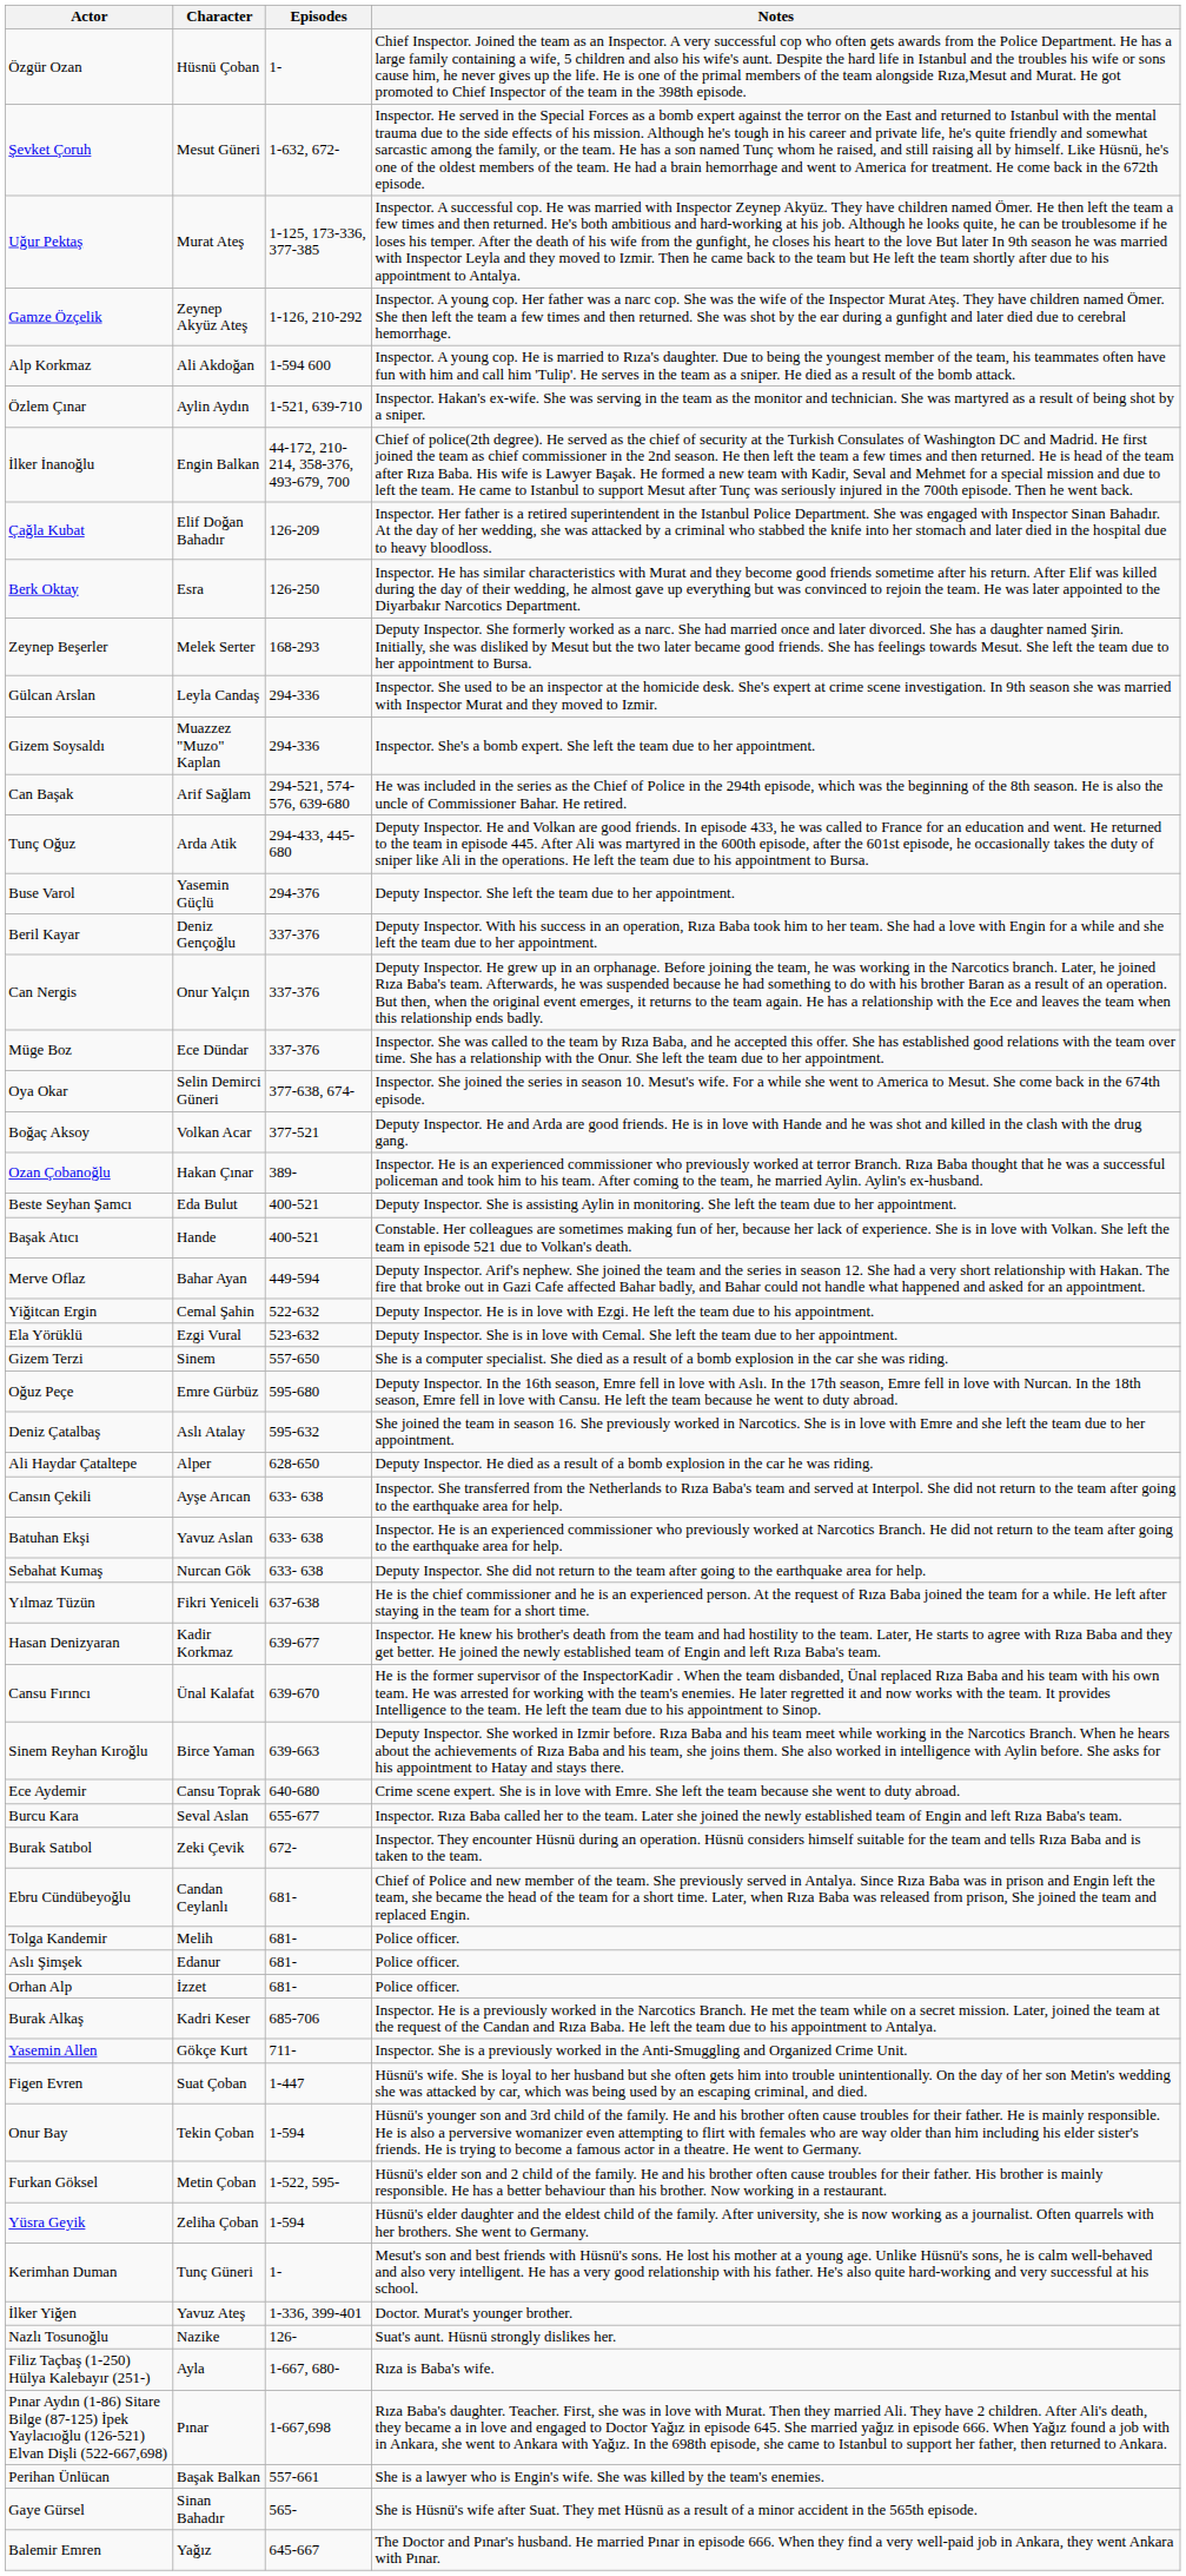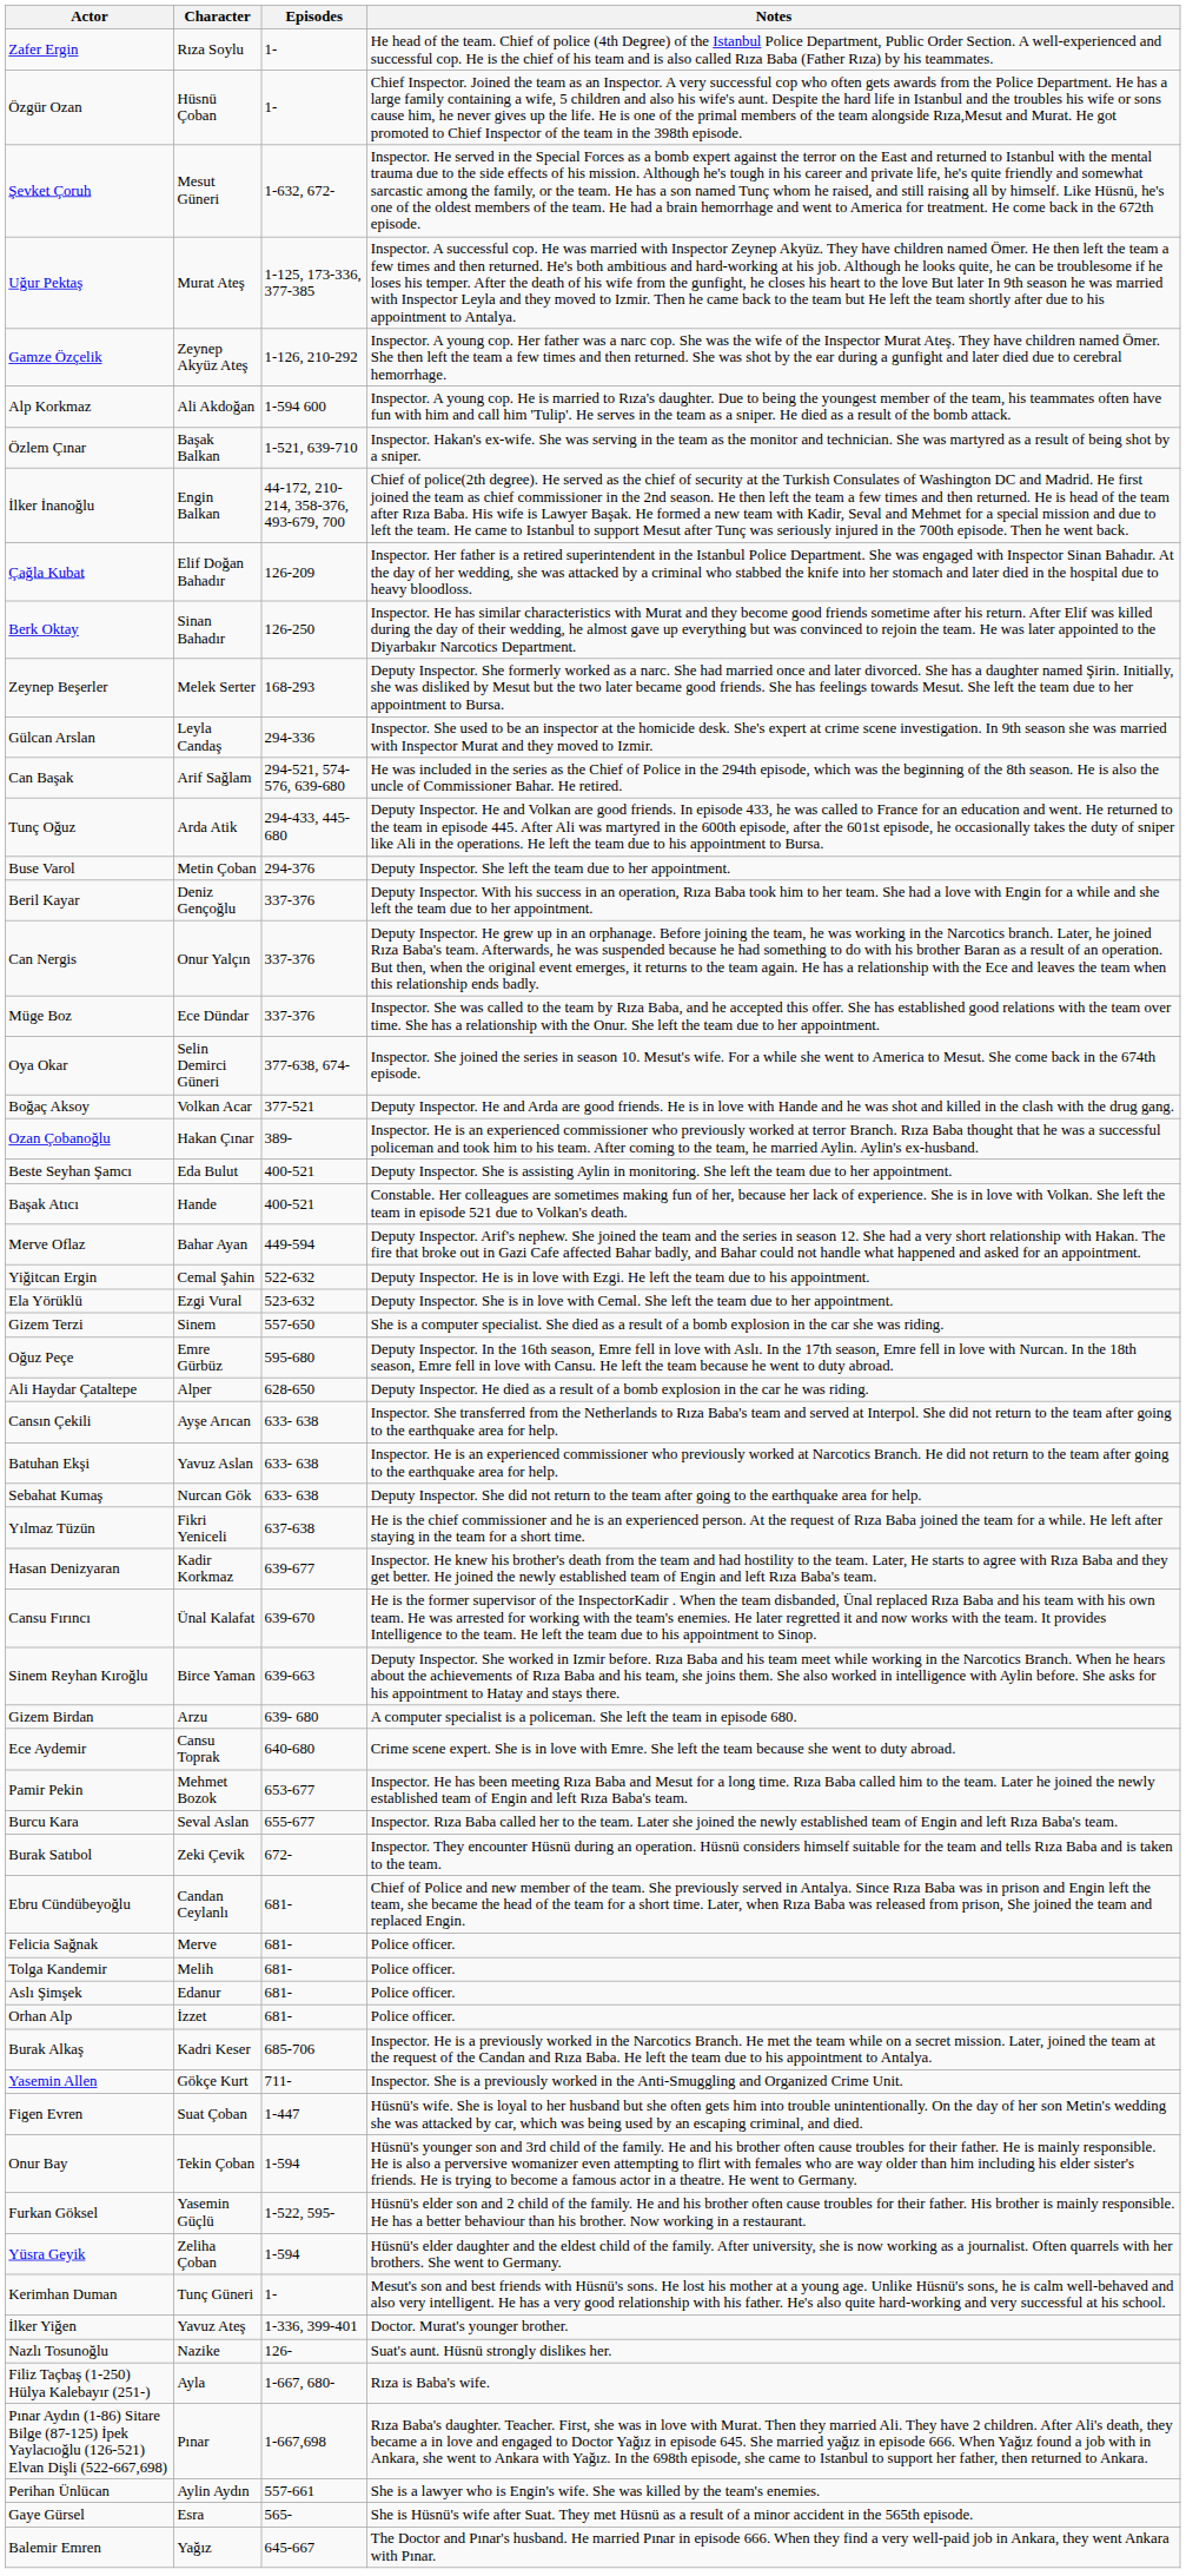 <table class="wikitable">
 <tr>
 <th>Actor</th>
 <th>Character</th>
 <th>Episodes</th>
 <th>Notes</th>
+</tr>
+<tr>
+<td><a href='#'>Zafer Ergin</a></td>
+<td>Rıza Soylu</td>
+<td>1-</td>
+<td>He head of the team. Chief of police (4th Degree) of the <a href='#'>Istanbul</a> Police Department, Public Order Section. A well-experienced and successful cop. He is the chief of his team and is also called Rıza Baba (Father Rıza) by his teammates.</td>
 </tr>
 <tr>
 <td>Özgür Ozan</td>
 <td>Hüsnü Çoban</td>
 <td>1-</td>
 <td>Chief Inspector. Joined the team as an Inspector. A very successful cop who often gets awards from the Police Department. He has a large family containing a wife, 5 children and also his wife's aunt. Despite the hard life in Istanbul and the troubles his wife or sons cause him, he never gives up the life. He is one of the primal members of the team alongside Rıza,Mesut and Murat. He got promoted to Chief Inspector of the team in the 398th episode.</td>
 </tr>
 <tr>
 <td><a href='#'>Şevket Çoruh</a></td>
 <td>Mesut Güneri</td>
 <td>1-632, 672-</td>
 <td>Inspector. He served in the Special Forces as a bomb expert against the terror on the East and returned to Istanbul with the mental trauma due to the side effects of his mission. Although he's tough in his career and private life, he's quite friendly and somewhat sarcastic among the family, or the team. He has a son named Tunç whom he raised, and still raising all by himself. Like Hüsnü, he's one of the oldest members of the team. He had a brain hemorrhage and went to America for treatment. He come back in the 672th episode.</td>
 </tr>
 <tr>
 <td><a href='#'>Uğur Pektaş</a></td>
 <td>Murat Ateş</td>
 <td>1-125, 173-336, 377-385</td>
 <td>Inspector. A successful cop. He was married with Inspector Zeynep Akyüz. They have children named Ömer. He then left the team a few times and then returned. He's both ambitious and hard-working at his job. Although he looks quite, he can be troublesome if he loses his temper. After the death of his wife from the gunfight, he closes his heart to the love But later In 9th season he was married with Inspector Leyla and they moved to Izmir. Then he came back to the team but He left the team shortly after due to his appointment to Antalya.</td>
 </tr>
 <tr>
 <td><a href='#'>Gamze Özçelik</a></td>
 <td>Zeynep Akyüz Ateş</td>
 <td>1-126, 210-292</td>
 <td>Inspector. A young cop. Her father was a narc cop. She was the wife of the Inspector Murat Ateş. They have children named Ömer. She then left the team a few times and then returned. She was shot by the ear during a gunfight and later died due to cerebral hemorrhage.</td>
 </tr>
 <tr>
 <td>Alp Korkmaz</td>
 <td>Ali Akdoğan</td>
 <td>1-594 600</td>
 <td>Inspector. A young cop. He is married to Rıza's daughter. Due to  being the youngest member of the team, his teammates often have fun with him and call him 'Tulip'. He serves in the team as a sniper. He died as a result of the bomb attack.</td>
 </tr>
 <tr>
 <td>Özlem Çınar</td>
-<td>Aylin Aydın</td>
+<td>Başak Balkan</td>
 <td>1-521, 639-710</td>
 <td>Inspector. Hakan's ex-wife. She was serving in the team as the monitor and technician. She was martyred as a result of being shot by a sniper.</td>
 </tr>
 <tr>
 <td>İlker İnanoğlu</td>
 <td>Engin Balkan</td>
 <td>44-172, 210-214, 358-376, 493-679, 700</td>
 <td>Chief of police(2th degree). He served as the chief of security at the Turkish Consulates of Washington DC and Madrid. He first joined the team as chief commissioner in the 2nd season. He then left the team a few times and then returned. He is head of the team after Rıza Baba. His wife is Lawyer Başak. He formed a new team with Kadir, Seval and Mehmet for a special mission and due to left the team. He came to Istanbul to support Mesut after Tunç was seriously injured in the 700th episode. Then he went back.</td>
 </tr>
 <tr>
 <td><a href='#'>Çağla Kubat</a></td>
 <td>Elif Doğan Bahadır</td>
 <td>126-209</td>
 <td>Inspector. Her father is a retired superintendent in the Istanbul Police Department. She was engaged with Inspector Sinan Bahadır. At the day of her wedding, she was attacked by a criminal who stabbed the knife into her stomach and later died in the hospital due to heavy bloodloss.</td>
 </tr>
 <tr>
 <td><a href='#'>Berk Oktay</a></td>
-<td>Esra</td>
+<td>Sinan Bahadır</td>
 <td>126-250</td>
 <td>Inspector. He has similar characteristics with Murat and they become good friends sometime after his return. After Elif was killed during the day of their wedding, he almost gave up everything but was convinced to rejoin the team. He was later appointed to the Diyarbakır Narcotics Department.</td>
 </tr>
 <tr>
 <td>Zeynep Beşerler</td>
 <td>Melek Serter</td>
 <td>168-293</td>
 <td>Deputy Inspector. She formerly worked as a narc. She had married once and later divorced. She has a daughter named Şirin. Initially, she was disliked by Mesut but the two later became good friends. She has feelings towards Mesut. She left the team due to her appointment to Bursa.</td>
 </tr>
 <tr>
 <td>Gülcan Arslan</td>
 <td>Leyla Candaş</td>
 <td>294-336</td>
 <td>Inspector. She used to be an inspector at the homicide desk. She's expert at crime scene investigation. In 9th season she was married with Inspector Murat and they moved to Izmir.</td>
 </tr>
 <tr>
-<td>Gizem Soysaldı</td>
-<td>Muazzez "Muzo" Kaplan</td>
-<td>294-336</td>
-<td>Inspector. She's a bomb expert. She left the team due to her appointment.</td>
-</tr>
-<tr>
 <td>Can Başak</td>
 <td>Arif Sağlam</td>
 <td>294-521, 574-576, 639-680</td>
 <td>He was included in the series as the Chief of Police in the 294th episode, which was the beginning of the 8th season. He is also the uncle of Commissioner Bahar. He retired.</td>
 </tr>
 <tr>
 <td>Tunç Oğuz</td>
 <td>Arda Atik</td>
 <td>294-433, 445-680</td>
 <td>Deputy Inspector. He and Volkan are good friends. In episode 433, he was called to France for an education and went. He returned to the team in episode 445. After Ali was martyred in the 600th episode, after the 601st episode, he occasionally takes the duty of sniper like Ali in the operations. He left the team due to his appointment to Bursa.</td>
 </tr>
 <tr>
 <td>Buse Varol</td>
-<td>Yasemin Güçlü</td>
+<td>Metin Çoban</td>
 <td>294-376</td>
 <td>Deputy Inspector. She left the team due to her appointment.</td>
 </tr>
 <tr>
 <td>Beril Kayar</td>
 <td>Deniz Gençoğlu</td>
 <td>337-376</td>
 <td>Deputy Inspector. With his success in an operation, Rıza Baba took him to her team. She had a love with Engin for a while and she left the team due to her appointment.</td>
 </tr>
 <tr>
 <td>Can Nergis</td>
 <td>Onur Yalçın</td>
 <td>337-376</td>
 <td>Deputy Inspector. He grew up in an orphanage. Before joining the team, he was working in the Narcotics branch. Later, he joined Rıza Baba's team. Afterwards, he was suspended because he had something to do with his brother Baran as a result of an operation. But then, when the original event emerges, it returns to the team again. He has a relationship with the Ece and leaves the team when this relationship ends badly.</td>
 </tr>
 <tr>
 <td>Müge Boz</td>
 <td>Ece Dündar</td>
 <td>337-376</td>
 <td>Inspector. She was called to the team by Rıza Baba, and he accepted this offer. She has established good relations with the team over time. She has a relationship with the Onur. She left the team due to her appointment.</td>
 </tr>
 <tr>
 <td>Oya Okar</td>
 <td>Selin Demirci Güneri</td>
 <td>377-638, 674-</td>
 <td>Inspector. She joined the series in season 10. Mesut's wife. For a while she went to America to Mesut. She come back in the 674th episode.</td>
 </tr>
 <tr>
 <td>Boğaç Aksoy</td>
 <td>Volkan Acar</td>
 <td>377-521</td>
 <td>Deputy Inspector. He and Arda are good friends. He is in love with Hande and he was shot and killed in the clash with the drug gang.</td>
 </tr>
 <tr>
 <td><a href='#'>Ozan Çobanoğlu</a></td>
 <td>Hakan Çınar</td>
 <td>389-</td>
 <td>Inspector. He is an experienced commissioner who previously worked at terror Branch. Rıza Baba thought that he was a successful policeman and took him to his team. After coming to the team, he married Aylin. Aylin's ex-husband.</td>
 </tr>
 <tr>
 <td>Beste Seyhan Şamcı</td>
 <td>Eda Bulut</td>
 <td>400-521</td>
 <td>Deputy Inspector. She is assisting Aylin in monitoring. She left the team due to her appointment.</td>
 </tr>
 <tr>
 <td>Başak Atıcı</td>
 <td>Hande</td>
 <td>400-521</td>
 <td>Constable. Her colleagues are sometimes making fun of her, because her lack of experience. She is in love with Volkan. She left the team in episode 521 due to Volkan's death.</td>
 </tr>
 <tr>
 <td>Merve Oflaz</td>
 <td>Bahar Ayan</td>
 <td>449-594</td>
 <td>Deputy Inspector. Arif's nephew. She joined the team and the series in season 12. She had a very short relationship with Hakan. The fire that broke out in Gazi Cafe affected Bahar badly, and Bahar could not handle what happened and asked for an appointment.</td>
 </tr>
 <tr>
 <td>Yiğitcan Ergin</td>
 <td>Cemal Şahin</td>
 <td>522-632</td>
 <td>Deputy Inspector. He is in love with Ezgi. He left the team due to his appointment.</td>
 </tr>
 <tr>
 <td>Ela Yörüklü</td>
 <td>Ezgi Vural</td>
 <td>523-632</td>
 <td>Deputy Inspector. She is in love with Cemal. She left the team due to her appointment.</td>
 </tr>
 <tr>
 <td>Gizem Terzi</td>
 <td>Sinem</td>
 <td>557-650</td>
 <td>She is a computer specialist. She died as a result of a bomb explosion in the car she was riding.</td>
 </tr>
 <tr>
 <td>Oğuz Peçe</td>
 <td>Emre Gürbüz</td>
 <td>595-680</td>
 <td>Deputy Inspector. In the 16th season, Emre fell in love with Aslı. In the 17th season, Emre fell in love with Nurcan. In the 18th season, Emre fell in love with Cansu. He left the team because he went to duty abroad.</td>
 </tr>
 <tr>
-<td>Deniz Çatalbaş</td>
-<td>Aslı Atalay</td>
-<td>595-632</td>
-<td>She joined the team in season 16. She previously worked in Narcotics. She is in love with Emre and she left the team due to her appointment.</td>
-</tr>
-<tr>
 <td>Ali Haydar Çataltepe</td>
 <td>Alper</td>
 <td>628-650</td>
 <td>Deputy Inspector. He died as a result of a bomb explosion in the car he was riding.</td>
 </tr>
 <tr>
 <td>Cansın Çekili</td>
 <td>Ayşe Arıcan</td>
 <td>633- 638</td>
 <td>Inspector. She transferred from the Netherlands to Rıza Baba's team and served at Interpol. She did not return to the team after going to the earthquake area for help.</td>
 </tr>
 <tr>
 <td>Batuhan Ekşi</td>
 <td>Yavuz Aslan</td>
 <td>633- 638</td>
 <td>Inspector.  He is an experienced commissioner who previously worked at Narcotics Branch. He did not return to the team after going to the earthquake area for help.</td>
 </tr>
 <tr>
 <td>Sebahat Kumaş</td>
 <td>Nurcan Gök</td>
 <td>633- 638</td>
 <td>Deputy Inspector. She did not return to the team after going to the earthquake area for help.</td>
 </tr>
 <tr>
 <td>Yılmaz Tüzün</td>
 <td>Fikri Yeniceli</td>
 <td>637-638</td>
 <td>He is the chief commissioner and he is an experienced person. At the request of Rıza Baba joined the team for a while. He left after staying in the team for a short time.</td>
 </tr>
 <tr>
 <td>Hasan Denizyaran</td>
 <td>Kadir Korkmaz</td>
 <td>639-677</td>
 <td>Inspector. He knew his brother's death from the team and had hostility to the team. Later, He starts to agree with Rıza Baba and they get better. He joined the newly established team of Engin and left Rıza Baba's team.</td>
 </tr>
 <tr>
 <td>Cansu Fırıncı</td>
 <td>Ünal Kalafat</td>
 <td>639-670</td>
 <td>He is the former supervisor of the InspectorKadir . When the team disbanded, Ünal replaced Rıza Baba and his team with his own team. He was arrested for working with the team's enemies. He later regretted it and now works with the team. It provides Intelligence to the team. He left the team due to his appointment to Sinop.</td>
 </tr>
 <tr>
 <td>Sinem Reyhan Kıroğlu</td>
 <td>Birce Yaman</td>
 <td>639-663</td>
 <td>Deputy Inspector. She worked in Izmir before. Rıza Baba and his team meet while working in the Narcotics Branch. When he hears about the achievements of Rıza Baba and his team, she joins them. She also worked in intelligence with  Aylin before. She asks for his appointment to Hatay and stays there.</td>
 </tr>
 <tr>
+<td>Gizem Birdan</td>
+<td>Arzu</td>
+<td>639- 680</td>
+<td>A computer specialist is a policeman. She left the team in episode 680.</td>
+</tr>
+<tr>
 <td>Ece Aydemir</td>
 <td>Cansu Toprak</td>
 <td>640-680</td>
 <td>Crime scene expert. She is in love with Emre. She left the team because she went to duty abroad.</td>
+</tr>
+<tr>
+<td>Pamir Pekin</td>
+<td>Mehmet Bozok</td>
+<td>653-677</td>
+<td>Inspector. He has been meeting Rıza Baba and Mesut for a long time. Rıza Baba called him to the team. Later he joined the newly established team of Engin and left Rıza Baba's team.</td>
 </tr>
 <tr>
 <td>Burcu Kara</td>
 <td>Seval Aslan</td>
 <td>655-677</td>
 <td>Inspector. Rıza Baba called her to the team. Later she joined the newly established team of Engin and left Rıza Baba's team.</td>
 </tr>
 <tr>
 <td>Burak Satıbol</td>
 <td>Zeki Çevik</td>
 <td>672-</td>
 <td>Inspector. They encounter Hüsnü during an operation. Hüsnü considers himself suitable for the team and tells Rıza Baba and is taken to the team.</td>
 </tr>
 <tr>
 <td>Ebru Cündübeyoğlu</td>
 <td>Candan Ceylanlı</td>
 <td>681-</td>
 <td>Chief of Police and new member of the team. She previously served in Antalya. Since Rıza Baba was in prison and Engin left the team, she became the head of the team for a short time. Later, when Rıza Baba was released from prison, She joined the team and replaced Engin.</td>
+</tr>
+<tr>
+<td>Felicia Sağnak</td>
+<td>Merve</td>
+<td>681-</td>
+<td>Police officer.</td>
 </tr>
 <tr>
 <td>Tolga Kandemir</td>
 <td>Melih</td>
 <td>681-</td>
 <td>Police officer.</td>
 </tr>
 <tr>
 <td>Aslı Şimşek</td>
 <td>Edanur</td>
 <td>681-</td>
 <td>Police officer.</td>
 </tr>
 <tr>
 <td>Orhan Alp</td>
 <td>İzzet</td>
 <td>681-</td>
 <td>Police officer.</td>
 </tr>
 <tr>
 <td>Burak Alkaş</td>
 <td>Kadri Keser</td>
 <td>685-706</td>
 <td>Inspector. He is a previously worked in the Narcotics Branch. He met the team while on a secret mission. Later, joined the team at the request of the Candan and Rıza Baba. He left the team due to his appointment to Antalya.</td>
 </tr>
 <tr>
 <td><a href='#'>Yasemin Allen</a></td>
 <td>Gökçe Kurt</td>
 <td>711-</td>
 <td>Inspector. She is a previously worked in the Anti-Smuggling and Organized Crime Unit.</td>
 </tr>
 <tr>
 <td>Figen Evren</td>
 <td>Suat Çoban</td>
 <td>1-447</td>
 <td>Hüsnü's wife. She is loyal to her husband but she often gets him into trouble unintentionally. On the day of her son Metin's wedding she was attacked by car, which was being used by an escaping criminal, and died.</td>
 </tr>
 <tr>
 <td>Onur Bay</td>
 <td>Tekin Çoban</td>
 <td>1-594</td>
 <td>Hüsnü's younger son and 3rd child of the family. He and his brother often cause troubles for their father. He is mainly responsible. He is also a perversive womanizer even attempting to flirt with females who are way older than him including his elder sister's friends. He is trying to become a famous actor in a theatre. He went to Germany.</td>
 </tr>
 <tr>
 <td>Furkan Göksel</td>
-<td>Metin Çoban</td>
+<td>Yasemin Güçlü</td>
 <td>1-522, 595-</td>
 <td>Hüsnü's elder son and 2 child of the family. He and his brother often cause troubles for their father. His brother is mainly responsible. He has a better behaviour than his brother. Now working in a restaurant.</td>
 </tr>
 <tr>
 <td><a href='#'>Yüsra Geyik</a></td>
 <td>Zeliha Çoban</td>
 <td>1-594</td>
 <td>Hüsnü's elder daughter and the eldest child of the family. After university, she is now working as a journalist. Often quarrels with her brothers. She went to Germany.</td>
 </tr>
 <tr>
 <td>Kerimhan Duman</td>
 <td>Tunç Güneri</td>
 <td>1-</td>
 <td>Mesut's son and best friends with Hüsnü's sons. He lost his mother at a young age. Unlike Hüsnü's sons, he is calm well-behaved and also very intelligent. He has a very good relationship with his father. He's also quite hard-working and very successful at his school.</td>
 </tr>
 <tr>
 <td>İlker Yiğen</td>
 <td>Yavuz Ateş</td>
 <td>1-336, 399-401</td>
 <td>Doctor. Murat's younger brother.</td>
 </tr>
 <tr>
 <td>Nazlı Tosunoğlu</td>
 <td>Nazike</td>
 <td>126-</td>
 <td>Suat's aunt. Hüsnü strongly dislikes her.</td>
 </tr>
 <tr>
 <td>Filiz Taçbaş (1-250) Hülya Kalebayır (251-)</td>
 <td>Ayla</td>
 <td>1-667, 680-</td>
 <td>Rıza is Baba's wife.</td>
 </tr>
 <tr>
 <td>Pınar Aydın (1-86) Sitare Bilge (87-125) İpek Yaylacıoğlu (126-521)<br>Elvan Dişli (522-667,698)</td>
 <td>Pınar</td>
 <td>1-667,698</td>
 <td>Rıza Baba's daughter. Teacher. First, she was in love with Murat. Then they married Ali. They have 2 children. After Ali's death, they became a in love and engaged to Doctor Yağız in episode 645. She married yağız in episode 666. When Yağız found a job with in Ankara, she went to Ankara with Yağız. In the 698th episode, she came to Istanbul to support her father, then returned to Ankara.</td>
 </tr>
 <tr>
 <td>Perihan Ünlücan</td>
-<td>Başak Balkan</td>
+<td>Aylin Aydın</td>
 <td>557-661</td>
 <td>She is a lawyer who is Engin's wife. She was killed by the team's enemies.</td>
 </tr>
 <tr>
 <td>Gaye Gürsel</td>
-<td>Sinan Bahadır</td>
+<td>Esra</td>
 <td>565-</td>
 <td>She is Hüsnü's wife after Suat. They met Hüsnü as a result of a minor accident in the 565th episode.</td>
 </tr>
 <tr>
 <td>Balemir Emren</td>
 <td>Yağız</td>
 <td>645-667</td>
 <td>The Doctor and Pınar's husband. He married Pınar in episode 666. When they find a very well-paid job in Ankara, they went Ankara with Pınar.</td>
 </tr>
 </table>
